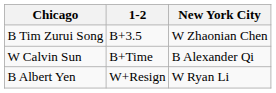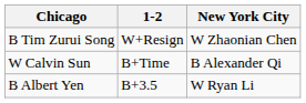 <table class="wikitable">
 <tr>
 <th>Chicago</th>
 <th>1-2</th>
 <th>New York City</th>
 </tr>
 <tr>
 <td>B Tim Zurui Song</td>
-<td>B+3.5</td>
+<td>W+Resign</td>
 <td>W Zhaonian Chen</td>
 </tr>
 <tr>
 <td>W Calvin Sun</td>
 <td>B+Time</td>
 <td>B Alexander Qi</td>
 </tr>
 <tr>
 <td>B Albert Yen</td>
-<td>W+Resign</td>
+<td>B+3.5</td>
 <td>W Ryan Li</td>
 </tr>
 </table>
